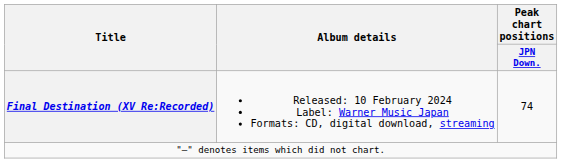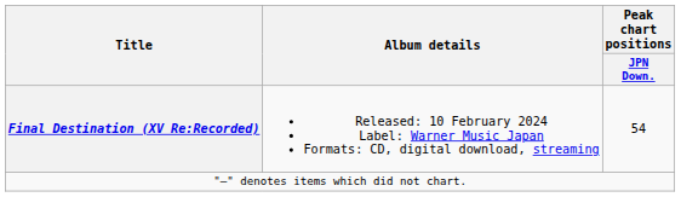 <table class="wikitable plainrowheaders" style="text-align:center;">
 <tr>
 <th rowspan="2">Title</th>
 <th rowspan="2">Album details</th>
 <th colspan="1">Peak chart positions</th>
 </tr>
 <tr>
 <th scope="col" style="width:4em;font-size:90%;"><a href='#'>JPN<br>Down.</a><br></th>
 </tr>
 <tr>
 <th scope="row"><em><a href='#'>Final Destination (XV Re:Recorded)</a></em></th>
 <td><br><ul><li>Released: 10 February 2024</li><li>Label: <a href='#'>Warner Music Japan</a></li><li>Formats: CD, digital download, <a href='#'>streaming</a></li></ul></td>
-<td>74</td>
+<td>54</td>
 </tr>
 <tr>
 <td colspan="12" align="center" style="font-size:90%;">"—" denotes items which did not chart.</td>
 </tr>
 </table>
